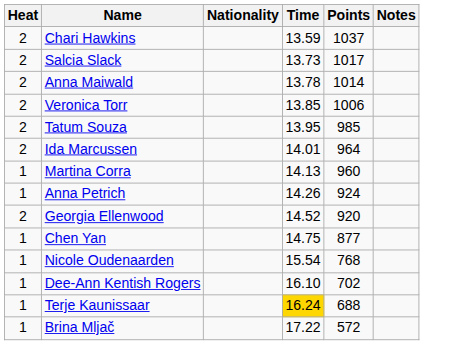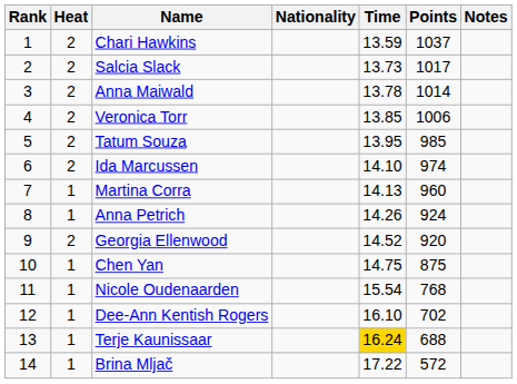 <table class="wikitable sortable" style="text-align:center">
 <tr>
+<th>Rank</th>
 <th>Heat</th>
 <th>Name</th>
 <th>Nationality</th>
 <th>Time</th>
 <th>Points</th>
 <th>Notes</th>
 </tr>
 <tr>
+<td>1</td>
 <td>2</td>
 <td align="left"><a href='#'>Chari Hawkins</a></td>
 <td align=left></td>
 <td>13.59</td>
 <td>1037</td>
 <td></td>
 </tr>
 <tr>
 <td>2</td>
+<td>2</td>
 <td align="left"><a href='#'>Salcia Slack</a></td>
 <td align=left></td>
 <td>13.73</td>
 <td>1017</td>
 <td></td>
 </tr>
 <tr>
+<td>3</td>
 <td>2</td>
 <td align="left"><a href='#'>Anna Maiwald</a></td>
 <td align=left></td>
 <td>13.78</td>
 <td>1014</td>
 <td></td>
 </tr>
 <tr>
+<td>4</td>
 <td>2</td>
 <td align="left"><a href='#'>Veronica Torr</a></td>
 <td align=left></td>
 <td>13.85</td>
 <td>1006</td>
 <td></td>
 </tr>
 <tr>
+<td>5</td>
 <td>2</td>
 <td align="left"><a href='#'>Tatum Souza</a></td>
 <td align=left></td>
 <td>13.95</td>
 <td>985</td>
 <td></td>
 </tr>
 <tr>
+<td>6</td>
 <td>2</td>
 <td align="left"><a href='#'>Ida Marcussen</a></td>
 <td align=left></td>
-<td>14.01</td>
-<td>964</td>
+<td>14.10</td>
+<td>974</td>
 <td></td>
 </tr>
 <tr>
+<td>7</td>
 <td>1</td>
 <td align="left"><a href='#'>Martina Corra</a></td>
 <td align=left></td>
 <td>14.13</td>
 <td>960</td>
 <td></td>
 </tr>
 <tr>
+<td>8</td>
 <td>1</td>
 <td align="left"><a href='#'>Anna Petrich</a></td>
 <td align=left></td>
 <td>14.26</td>
 <td>924</td>
 <td></td>
 </tr>
 <tr>
+<td>9</td>
 <td>2</td>
 <td align="left"><a href='#'>Georgia Ellenwood</a></td>
 <td align=left></td>
 <td>14.52</td>
 <td>920</td>
 <td></td>
 </tr>
 <tr>
+<td>10</td>
 <td>1</td>
 <td align="left"><a href='#'>Chen Yan</a></td>
 <td align=left></td>
 <td>14.75</td>
-<td>877</td>
+<td>875</td>
 <td></td>
 </tr>
 <tr>
+<td>11</td>
 <td>1</td>
 <td align="left"><a href='#'>Nicole Oudenaarden</a></td>
 <td align=left></td>
 <td>15.54</td>
 <td>768</td>
 <td></td>
 </tr>
 <tr>
+<td>12</td>
 <td>1</td>
 <td align="left"><a href='#'>Dee-Ann Kentish Rogers</a></td>
 <td align=left></td>
 <td>16.10</td>
 <td>702</td>
 <td></td>
 </tr>
 <tr>
+<td>13</td>
 <td>1</td>
 <td align="left"><a href='#'>Terje Kaunissaar</a></td>
 <td align=left></td>
 <td style="background: gold;">16.24</td>
 <td>688</td>
 <td></td>
 </tr>
 <tr>
+<td>14</td>
 <td>1</td>
 <td align="left"><a href='#'>Brina Mljač</a></td>
 <td align=left></td>
 <td>17.22</td>
 <td>572</td>
 <td></td>
 </tr>
 </table>
